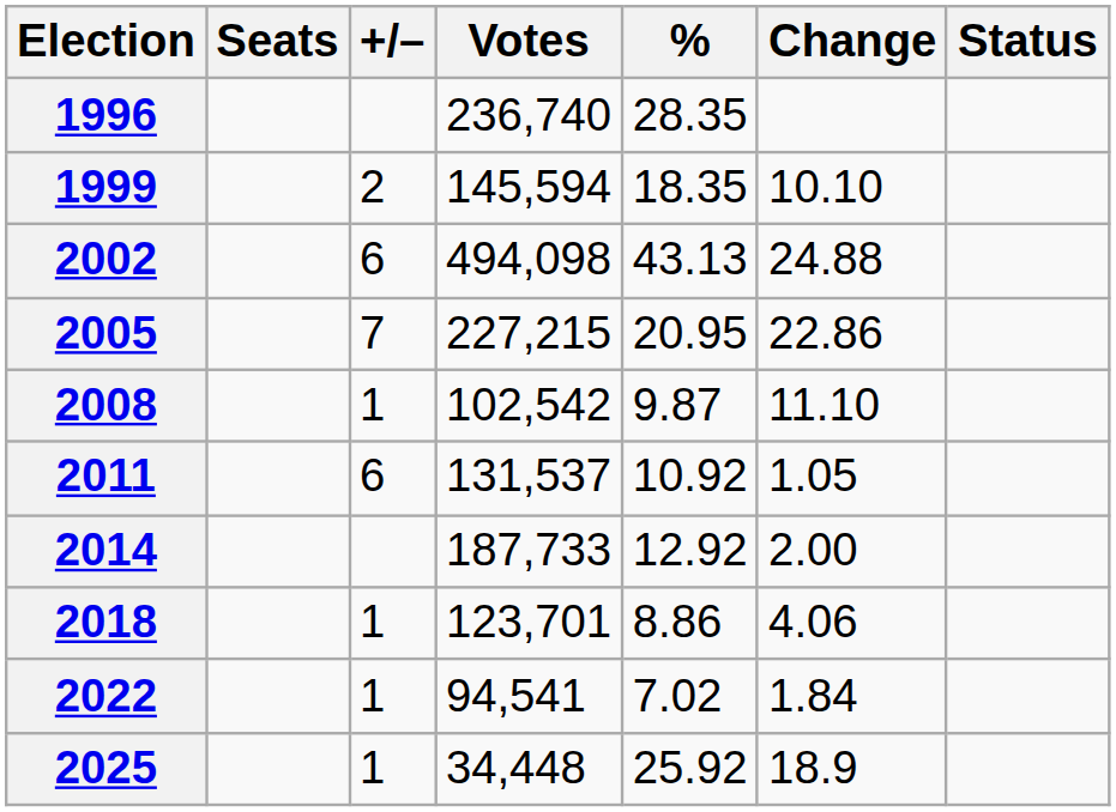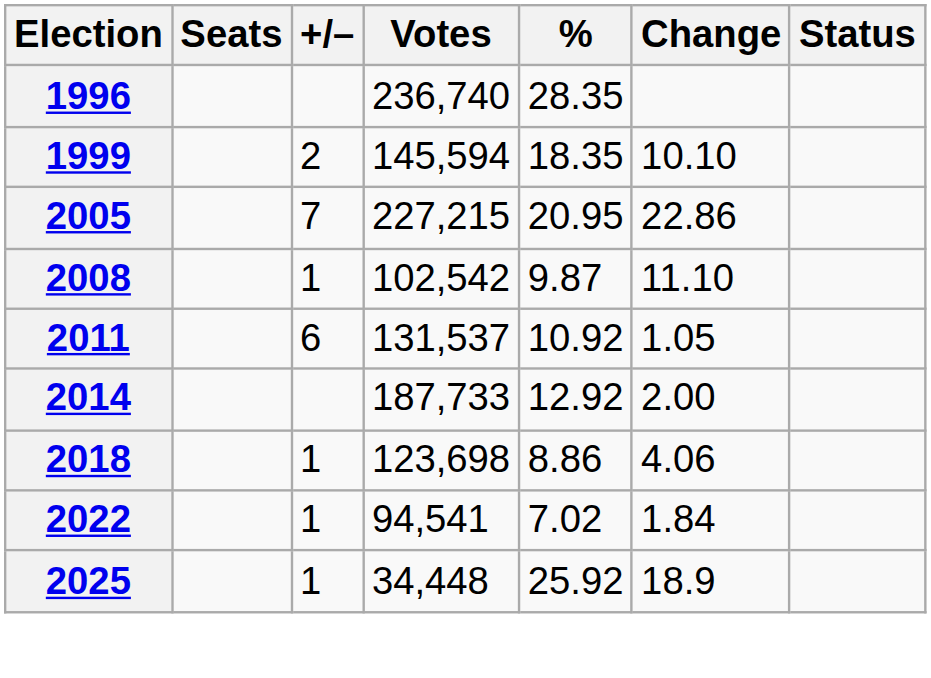 <table class="wikitable sortable">
 <tr>
 <th>Election</th>
 <th>Seats</th>
 <th>+/–</th>
 <th>Votes</th>
 <th>%</th>
 <th>Change</th>
 <th>Status</th>
 </tr>
 <tr>
 <th><a href='#'>1996</a></th>
 <td></td>
 <td></td>
 <td>236,740</td>
 <td>28.35</td>
 <td></td>
 <td></td>
 </tr>
 <tr>
 <th><a href='#'>1999</a></th>
 <td></td>
 <td> 2</td>
 <td>145,594</td>
 <td>18.35</td>
 <td> 10.10</td>
-<td></td>
-</tr>
-<tr>
-<th><a href='#'>2002</a></th>
-<td></td>
-<td> 6</td>
-<td>494,098</td>
-<td>43.13</td>
-<td> 24.88</td>
 <td></td>
 </tr>
 <tr>
 <th><a href='#'>2005</a></th>
 <td></td>
 <td> 7</td>
 <td>227,215</td>
 <td>20.95</td>
 <td> 22.86</td>
 <td></td>
 </tr>
 <tr>
 <th><a href='#'>2008</a></th>
 <td></td>
 <td> 1</td>
 <td>102,542</td>
 <td>9.87</td>
 <td> 11.10</td>
 <td></td>
 </tr>
 <tr>
 <th><a href='#'>2011</a></th>
 <td></td>
 <td> 6</td>
 <td>131,537</td>
 <td>10.92</td>
 <td> 1.05</td>
 <td></td>
 </tr>
 <tr>
 <th><a href='#'>2014</a></th>
 <td></td>
 <td></td>
 <td>187,733</td>
 <td>12.92</td>
 <td> 2.00</td>
 <td></td>
 </tr>
 <tr>
 <th><a href='#'>2018</a></th>
 <td></td>
 <td> 1</td>
-<td>123,701</td>
+<td>123,698</td>
 <td>8.86</td>
 <td> 4.06</td>
 <td></td>
 </tr>
 <tr>
 <th><a href='#'>2022</a></th>
 <td></td>
 <td> 1</td>
 <td>94,541</td>
 <td>7.02</td>
 <td> 1.84</td>
 <td></td>
 </tr>
 <tr>
 <th><a href='#'>2025</a></th>
 <td></td>
 <td> 1</td>
 <td>34,448</td>
 <td>25.92</td>
 <td> 18.9</td>
 <td></td>
 </tr>
 </table>
